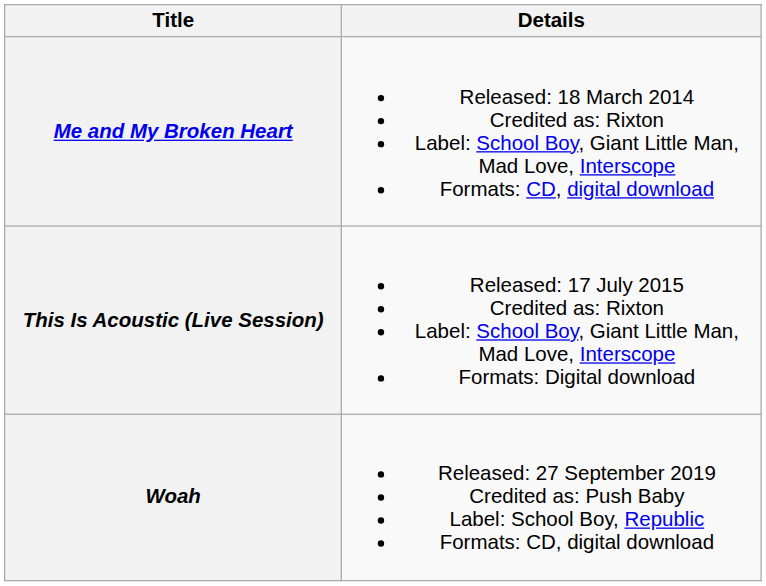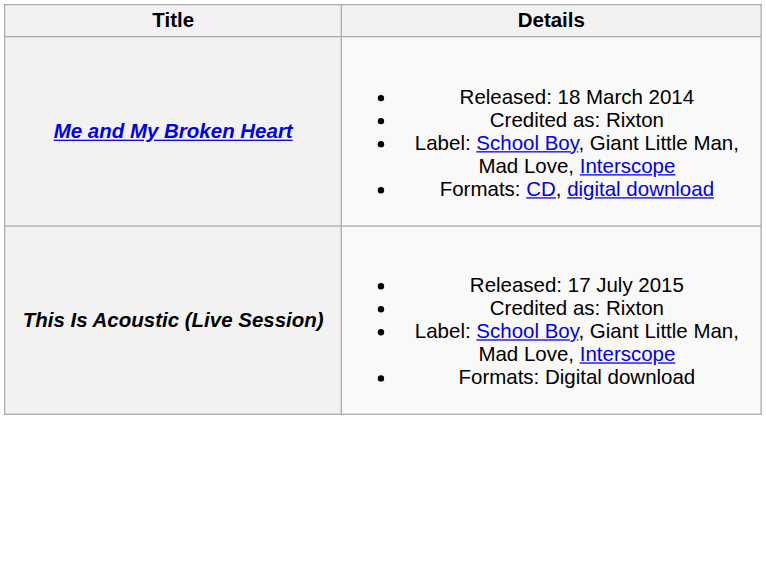 <table class="wikitable plainrowheaders" style="text-align:center;">
 <tr>
 <th scope="col" style="width:16em;">Title</th>
 <th scope="col" style="width:20em;">Details</th>
 </tr>
 <tr>
 <th scope="row"><em><a href='#'>Me and My Broken Heart</a></em></th>
 <td><br><ul><li>Released: 18 March 2014</li><li>Credited as: Rixton</li><li>Label: <a href='#'>School Boy</a>, Giant Little Man, Mad Love, <a href='#'>Interscope</a></li><li>Formats: <a href='#'>CD</a>, <a href='#'>digital download</a></li></ul></td>
 </tr>
 <tr>
 <th scope="row"><em>This Is Acoustic (Live Session)</em></th>
 <td><br><ul><li>Released: 17 July 2015</li><li>Credited as: Rixton</li><li>Label: <a href='#'>School Boy</a>, Giant Little Man, Mad Love, <a href='#'>Interscope</a></li><li>Formats: Digital download</li></ul></td>
 </tr>
-<tr>
-<th scope="row"><em>Woah</em></th>
-<td><br><ul><li>Released: 27 September 2019</li><li>Credited as: Push Baby</li><li>Label: School Boy, <a href='#'>Republic</a></li><li>Formats: CD, digital download</li></ul></td>
-</tr>
 </table>
